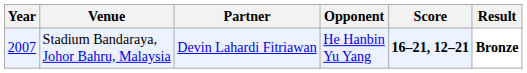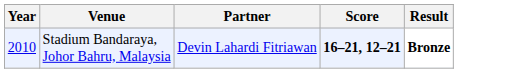 <table class="sortable wikitable" style="font-size: 90%;">
 <tr>
 <th>Year</th>
 <th>Venue</th>
 <th>Partner</th>
-<th>Opponent</th>
 <th>Score</th>
 <th>Result</th>
 </tr>
 <tr style="background:#ECF2FF">
-<td align="center"><a href='#'>2007</a></td>
+<td align="center"><a href='#'>2010</a></td>
 <td align="left">Stadium Bandaraya,<br><a href='#'>Johor Bahru, Malaysia</a></td>
 <td align="left"> <a href='#'>Devin Lahardi Fitriawan</a></td>
-<td align="left"> <a href='#'>He Hanbin</a> <br>  <a href='#'>Yu Yang</a></td>
 <td align="left"><strong>16–21, 12–21</strong></td>
 <td style="text-align:left; background:white"> <strong>Bronze</strong></td>
 </tr>
 </table>
